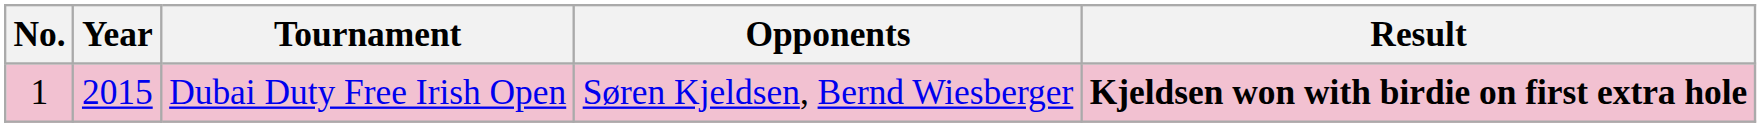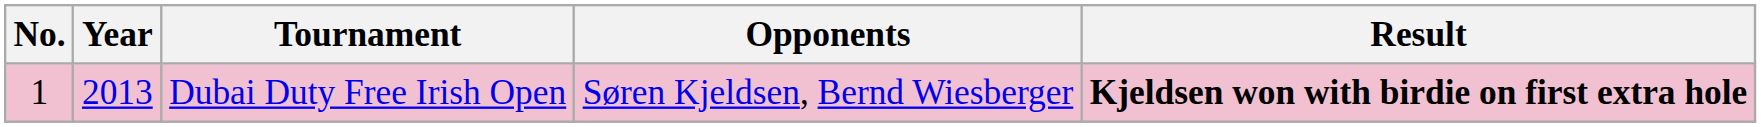 <table class="wikitable" style="font-size:95%;">
 <tr>
 <th>No.</th>
 <th>Year</th>
 <th>Tournament</th>
 <th>Opponents</th>
 <th>Result</th>
 </tr>
 <tr style="background:#F2C1D1;">
 <td align=center>1</td>
-<td><a href='#'>2015</a></td>
+<td><a href='#'>2013</a></td>
 <td><a href='#'>Dubai Duty Free Irish Open</a></td>
 <td> <a href='#'>Søren Kjeldsen</a>,  <a href='#'>Bernd Wiesberger</a></td>
 <td><strong>Kjeldsen won with birdie on first extra hole</strong></td>
 </tr>
 </table>
